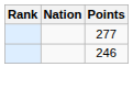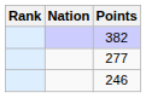 <table class="wikitable sortable" style="text-align:center">
 <tr>
 <th>Rank</th>
 <th>Nation</th>
 <th>Points</th>
+</tr>
+<tr style="background-color:#ccccff">
+<td bgcolor = DDEEFF></td>
+<td align=left></td>
+<td>382</td>
 </tr>
 <tr>
 <td bgcolor = DDEEFF></td>
 <td align=left></td>
 <td>277</td>
 </tr>
 <tr>
 <td bgcolor = DDEEFF></td>
 <td align=left></td>
 <td>246</td>
 </tr>
 </table>
